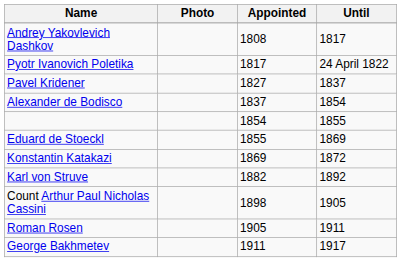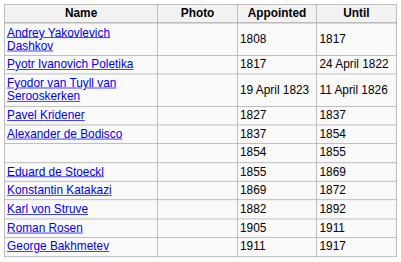 <table class="wikitable">
 <tr valign="middle">
 <th width=200>Name</th>
 <th width=100>Photo</th>
 <th width=100>Appointed</th>
 <th width=100>Until</th>
 </tr>
 <tr style="font-weight:bold; background-color: #DDDDDD">
 </tr>
 <tr>
 <td><a href='#'>Andrey Yakovlevich Dashkov</a></td>
 <td></td>
 <td>1808</td>
 <td>1817</td>
 </tr>
 <tr>
 <td><a href='#'>Pyotr Ivanovich Poletika</a></td>
 <td></td>
 <td>1817</td>
 <td>24 April 1822</td>
+</tr>
+<tr>
+<td><a href='#'>Fyodor van Tuyll van Serooskerken</a></td>
+<td></td>
+<td>19 April 1823</td>
+<td>11 April 1826</td>
 </tr>
 <tr>
 <td><a href='#'>Pavel Kridener</a></td>
 <td></td>
 <td>1827</td>
 <td>1837</td>
 </tr>
 <tr>
 <td><a href='#'>Alexander de Bodisco</a></td>
 <td></td>
 <td>1837</td>
 <td>1854</td>
 </tr>
 <tr>
 <td></td>
 <td></td>
 <td>1854</td>
 <td>1855</td>
 </tr>
 <tr>
 <td><a href='#'>Eduard de Stoeckl</a></td>
 <td></td>
 <td>1855</td>
 <td>1869</td>
 </tr>
 <tr>
 <td><a href='#'>Konstantin Katakazi</a></td>
 <td></td>
 <td>1869</td>
 <td>1872</td>
 </tr>
 <tr>
 <td><a href='#'>Karl von Struve</a></td>
 <td></td>
 <td>1882</td>
 <td>1892</td>
 </tr>
 <tr>
-<td>Count <a href='#'>Arthur Paul Nicholas Cassini</a></td>
-<td></td>
-<td>1898</td>
-<td>1905</td>
-</tr>
-<tr>
 <td><a href='#'>Roman Rosen</a></td>
 <td></td>
 <td>1905</td>
 <td>1911</td>
 </tr>
 <tr>
 <td><a href='#'>George Bakhmetev</a></td>
 <td></td>
 <td>1911</td>
 <td>1917</td>
 </tr>
 </table>
